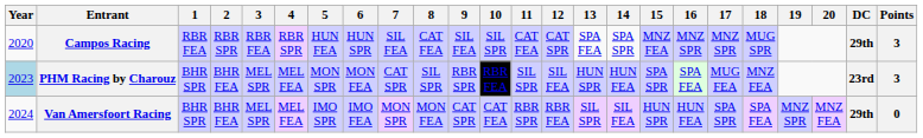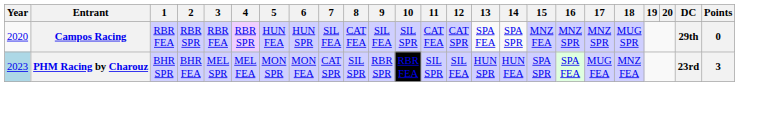 <table class="wikitable" style="text-align:center; font-size:85%">
 <tr>
 <th>Year</th>
 <th>Entrant</th>
 <th>1</th>
 <th>2</th>
 <th>3</th>
 <th>4</th>
 <th>5</th>
 <th>6</th>
 <th>7</th>
 <th>8</th>
 <th>9</th>
 <th>10</th>
 <th>11</th>
 <th>12</th>
 <th>13</th>
 <th>14</th>
 <th>15</th>
 <th>16</th>
 <th>17</th>
 <th>18</th>
 <th>19</th>
 <th>20</th>
 <th>DC</th>
 <th>Points</th>
 </tr>
 <tr>
 <td><a href='#'>2020</a></td>
 <th nowrap><a href='#'>Campos Racing</a></th>
 <td style="background:#CFCFFF;"><a href='#'>RBR<br>FEA</a><br></td>
 <td style="background:#CFCFFF;"><a href='#'>RBR<br>SPR</a><br></td>
 <td style="background:#CFCFFF;"><a href='#'>RBR<br>FEA</a><br></td>
 <td style="background:#EFCFFF;"><a href='#'>RBR<br>SPR</a><br></td>
 <td style="background:#CFCFFF;"><a href='#'>HUN<br>FEA</a><br></td>
 <td style="background:#CFCFFF;"><a href='#'>HUN<br>SPR</a><br> </td>
 <td style="background:#CFCFFF;"><a href='#'>SIL<br>FEA</a><br> </td>
 <td style="background:#CFCFFF;"><a href='#'>CAT<br>FEA</a><br></td>
 <td style="background:#CFCFFF;"><a href='#'>SIL<br>FEA</a><br> </td>
 <td style="background:#CFCFFF;"><a href='#'>SIL<br>SPR</a><br> </td>
 <td style="background:#CFCFFF;"><a href='#'>CAT<br>FEA</a><br> </td>
 <td style="background:#CFCFFF;"><a href='#'>CAT<br>SPR</a><br> </td>
 <td><a href='#'>SPA<br>FEA</a></td>
 <td><a href='#'>SPA<br>SPR</a></td>
 <td style="background:#CFCFFF;"><a href='#'>MNZ<br>FEA</a><br></td>
 <td style="background:#CFCFFF;"><a href='#'>MNZ<br>SPR</a><br></td>
 <td style="background:#CFCFFF;"><a href='#'>MNZ<br>SPR</a><br></td>
 <td style="background:#CFCFFF;"><a href='#'>MUG<br>SPR</a><br></td>
 <td colspan=2></td>
 <th>29th</th>
-<th>3</th>
+<th>0</th>
 </tr>
 <tr>
 <td style="background: lightblue;"><a href='#'>2023</a></td>
 <th nowrap><a href='#'>PHM Racing</a> by <a href='#'>Charouz</a></th>
 <td style="background:#CFCFFF;"><a href='#'>BHR<br>SPR</a><br></td>
 <td style="background:#CFCFFF;"><a href='#'>BHR<br>FEA</a><br></td>
 <td style="background:#CFCFFF;"><a href='#'>MEL<br>SPR</a><br></td>
 <td style="background:#CFCFFF;"><a href='#'>MEL<br>FEA</a><br></td>
 <td style="background:#CFCFFF;"><a href='#'>MON<br>SPR</a><br></td>
 <td style="background:#CFCFFF;"><a href='#'>MON<br>FEA</a><br></td>
 <td style="background:#CFCFFF;"><a href='#'>CAT<br>SPR</a><br></td>
 <td style="background:#CFCFFF;"><a href='#'>SIL<br>SPR</a><br> </td>
 <td style="background:#CFCFFF;"><a href='#'>RBR<br>SPR</a><br></td>
 <td style="background:#000000; color:white"><a href='#'><span>RBR<br>FEA</span></a><br></td>
 <td style="background:#CFCFFF;"><a href='#'>SIL<br>SPR</a><br></td>
 <td style="background:#CFCFFF;"><a href='#'>SIL<br>FEA</a><br></td>
 <td style="background:#CFCFFF;"><a href='#'>HUN<br>SPR</a><br></td>
 <td style="background:#CFCFFF;"><a href='#'>HUN<br>FEA</a><br></td>
 <td style="background:#CFCFFF;"><a href='#'>SPA<br>SPR</a><br></td>
 <td style="background:#DFFFDF;"><a href='#'>SPA<br>FEA</a><br></td>
 <td style="background:#CFCFFF;"><a href='#'>MUG<br>FEA</a><br></td>
 <td style="background:#CFCFFF;"><a href='#'>MNZ<br>FEA</a><br></td>
 <td colspan=2></td>
 <th>23rd</th>
 <th>3</th>
 </tr>
-<tr>
-<td><a href='#'>2024</a></td>
-<th nowrap><a href='#'>Van Amersfoort Racing</a></th>
-<td style="background:#CFCFFF;"><a href='#'>BHR<br>SPR</a><br></td>
-<td style="background:#CFCFFF;"><a href='#'>BHR<br>FEA</a><br></td>
-<td style="background:#CFCFFF;"><a href='#'>MEL<br>SPR</a><br></td>
-<td style="background:#EFCFFF;"><a href='#'>MEL<br>FEA</a><br></td>
-<td style="background:#CFCFFF;"><a href='#'>IMO<br>SPR</a><br></td>
-<td style="background:#CFCFFF;"><a href='#'>IMO<br>FEA</a><br></td>
-<td style="background:#EFCFFF;"><a href='#'>MON<br>SPR</a><br></td>
-<td style="background:#CFCFFF;"><a href='#'>MON<br>FEA</a><br></td>
-<td style="background:#CFCFFF;"><a href='#'>CAT<br>SPR</a><br></td>
-<td style="background:#CFCFFF;"><a href='#'>CAT<br>FEA</a><br></td>
-<td style="background:#CFCFFF;"><a href='#'>RBR<br>SPR</a><br></td>
-<td style="background:#CFCFFF;"><a href='#'>RBR<br>FEA</a><br></td>
-<td style="background:#EFCFFF;"><a href='#'>SIL<br>SPR</a><br></td>
-<td style="background:#EFCFFF;"><a href='#'>SIL<br>FEA</a><br></td>
-<td style="background:#CFCFFF;"><a href='#'>HUN<br>SPR</a><br></td>
-<td style="background:#CFCFFF;"><a href='#'>HUN<br>FEA</a><br></td>
-<td style="background:#CFCFFF;"><a href='#'>SPA<br>SPR</a><br></td>
-<td style="background:#EFCFFF;"><a href='#'>SPA<br>FEA</a><br></td>
-<td style="background:#CFCFFF;"><a href='#'>MNZ<br>SPR</a><br></td>
-<td style="background:#EFCFFF;"><a href='#'>MNZ<br>FEA</a><br></td>
-<th>29th</th>
-<th>0</th>
-</tr>
 </table>
